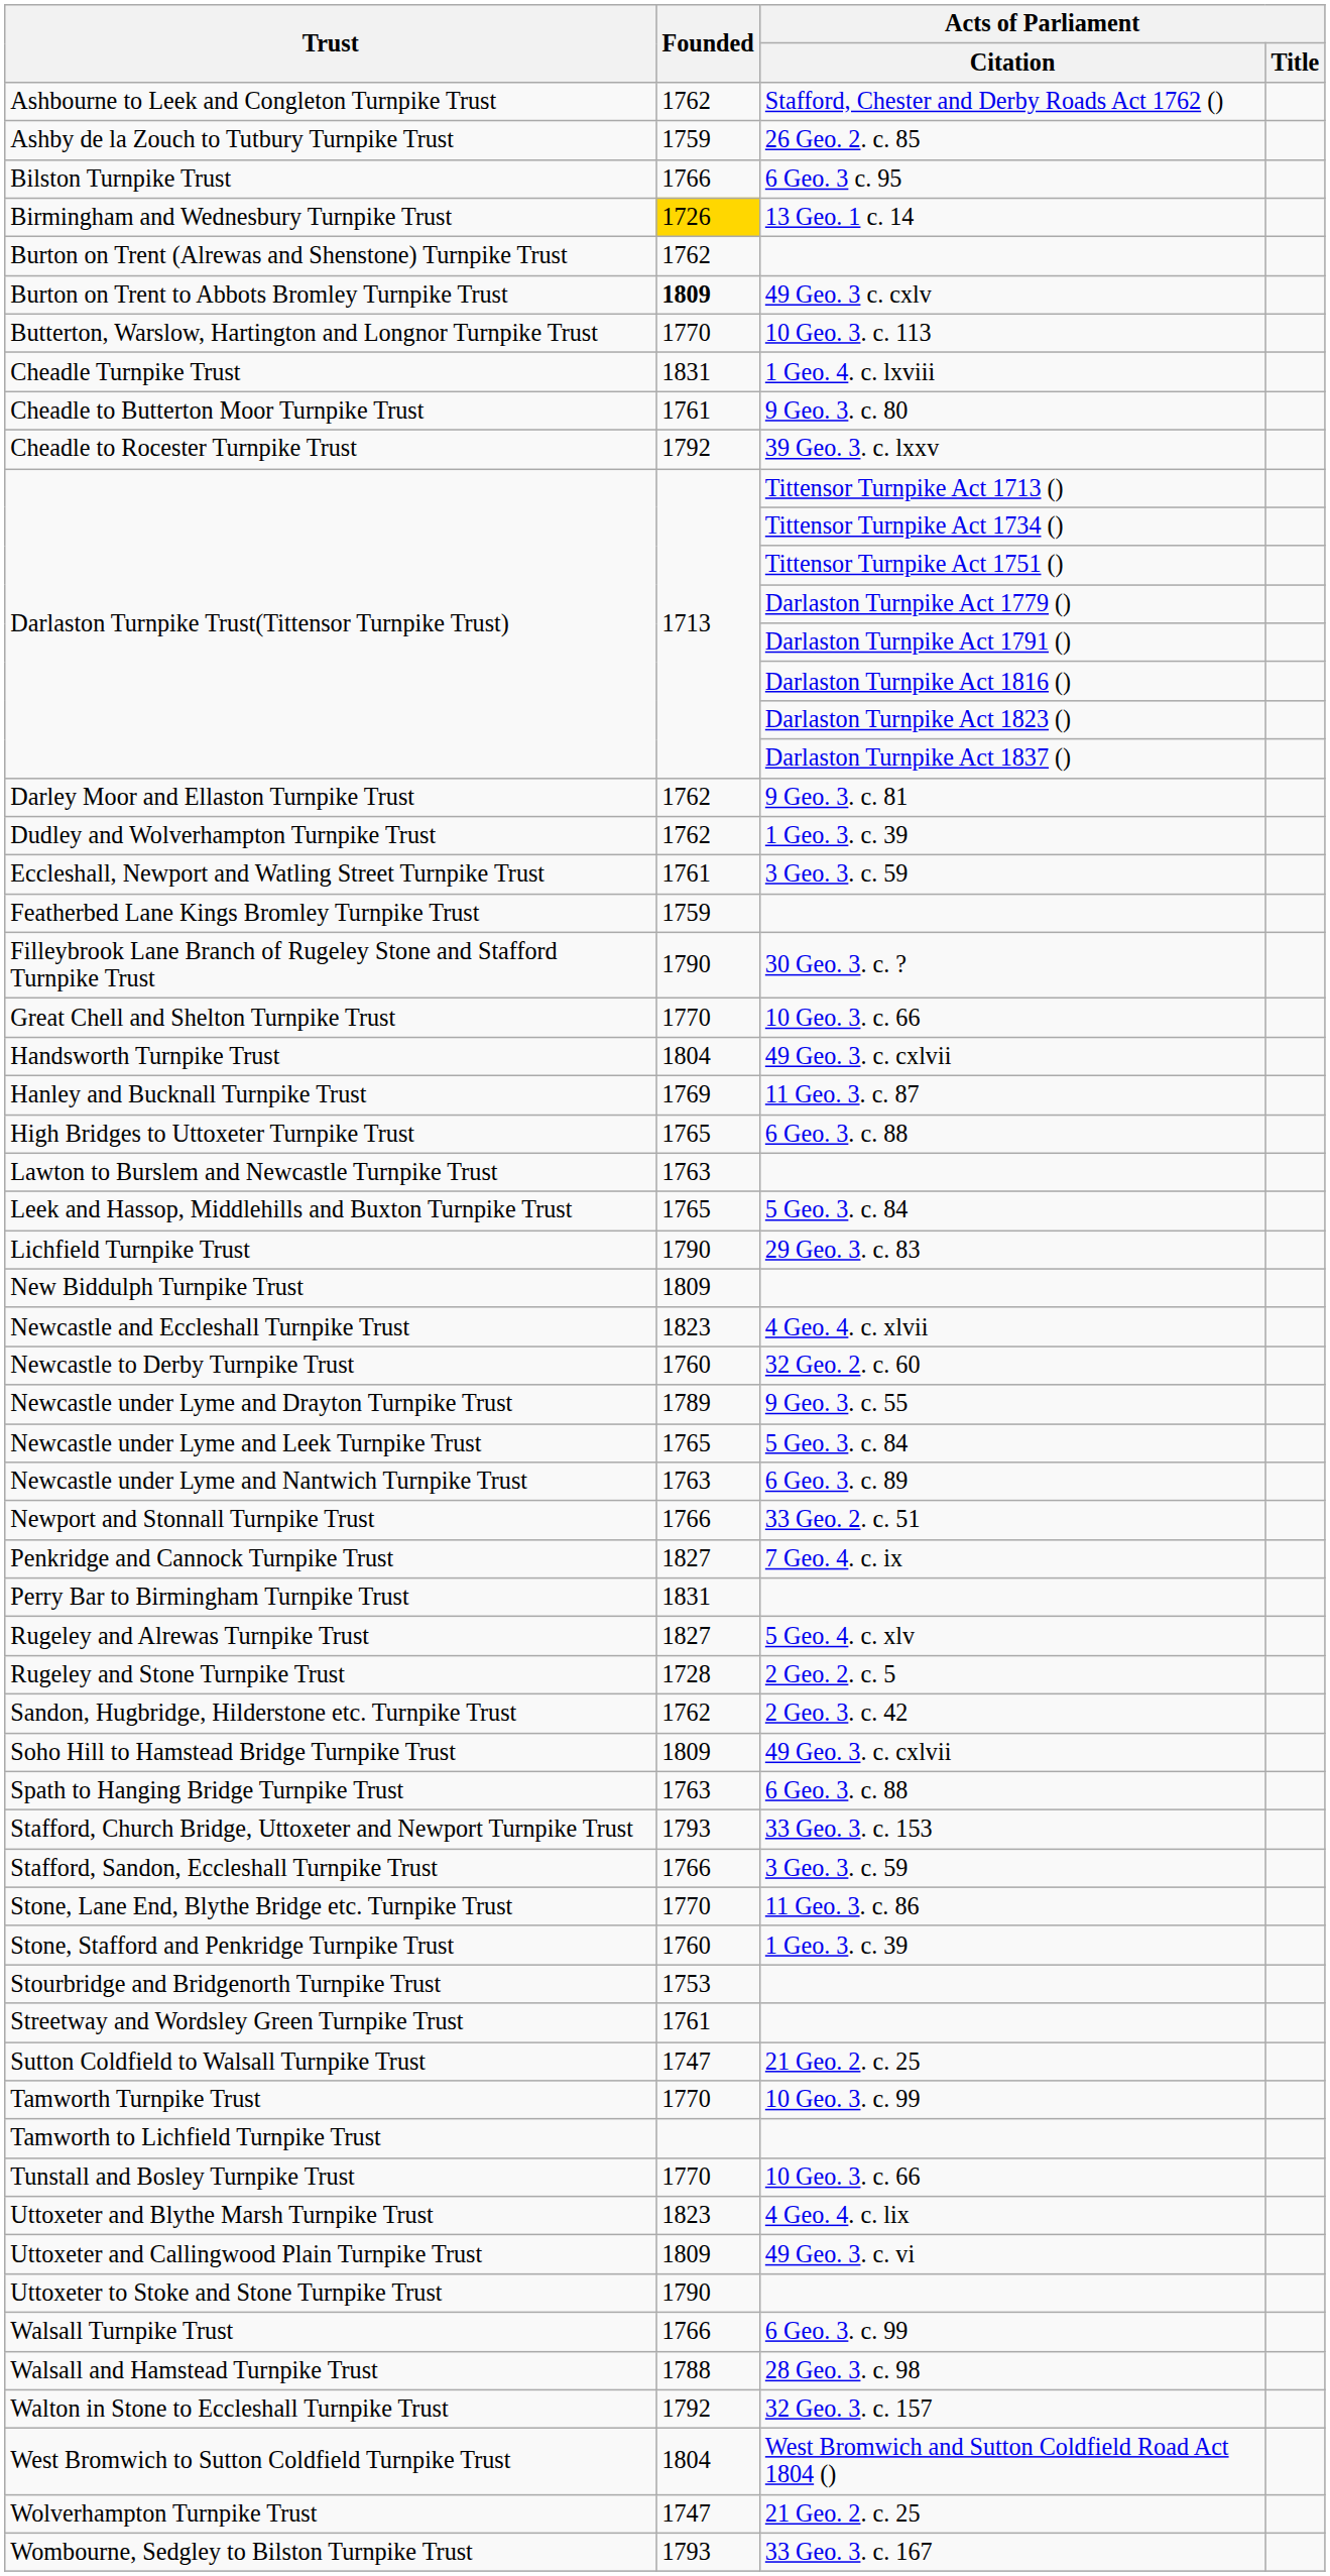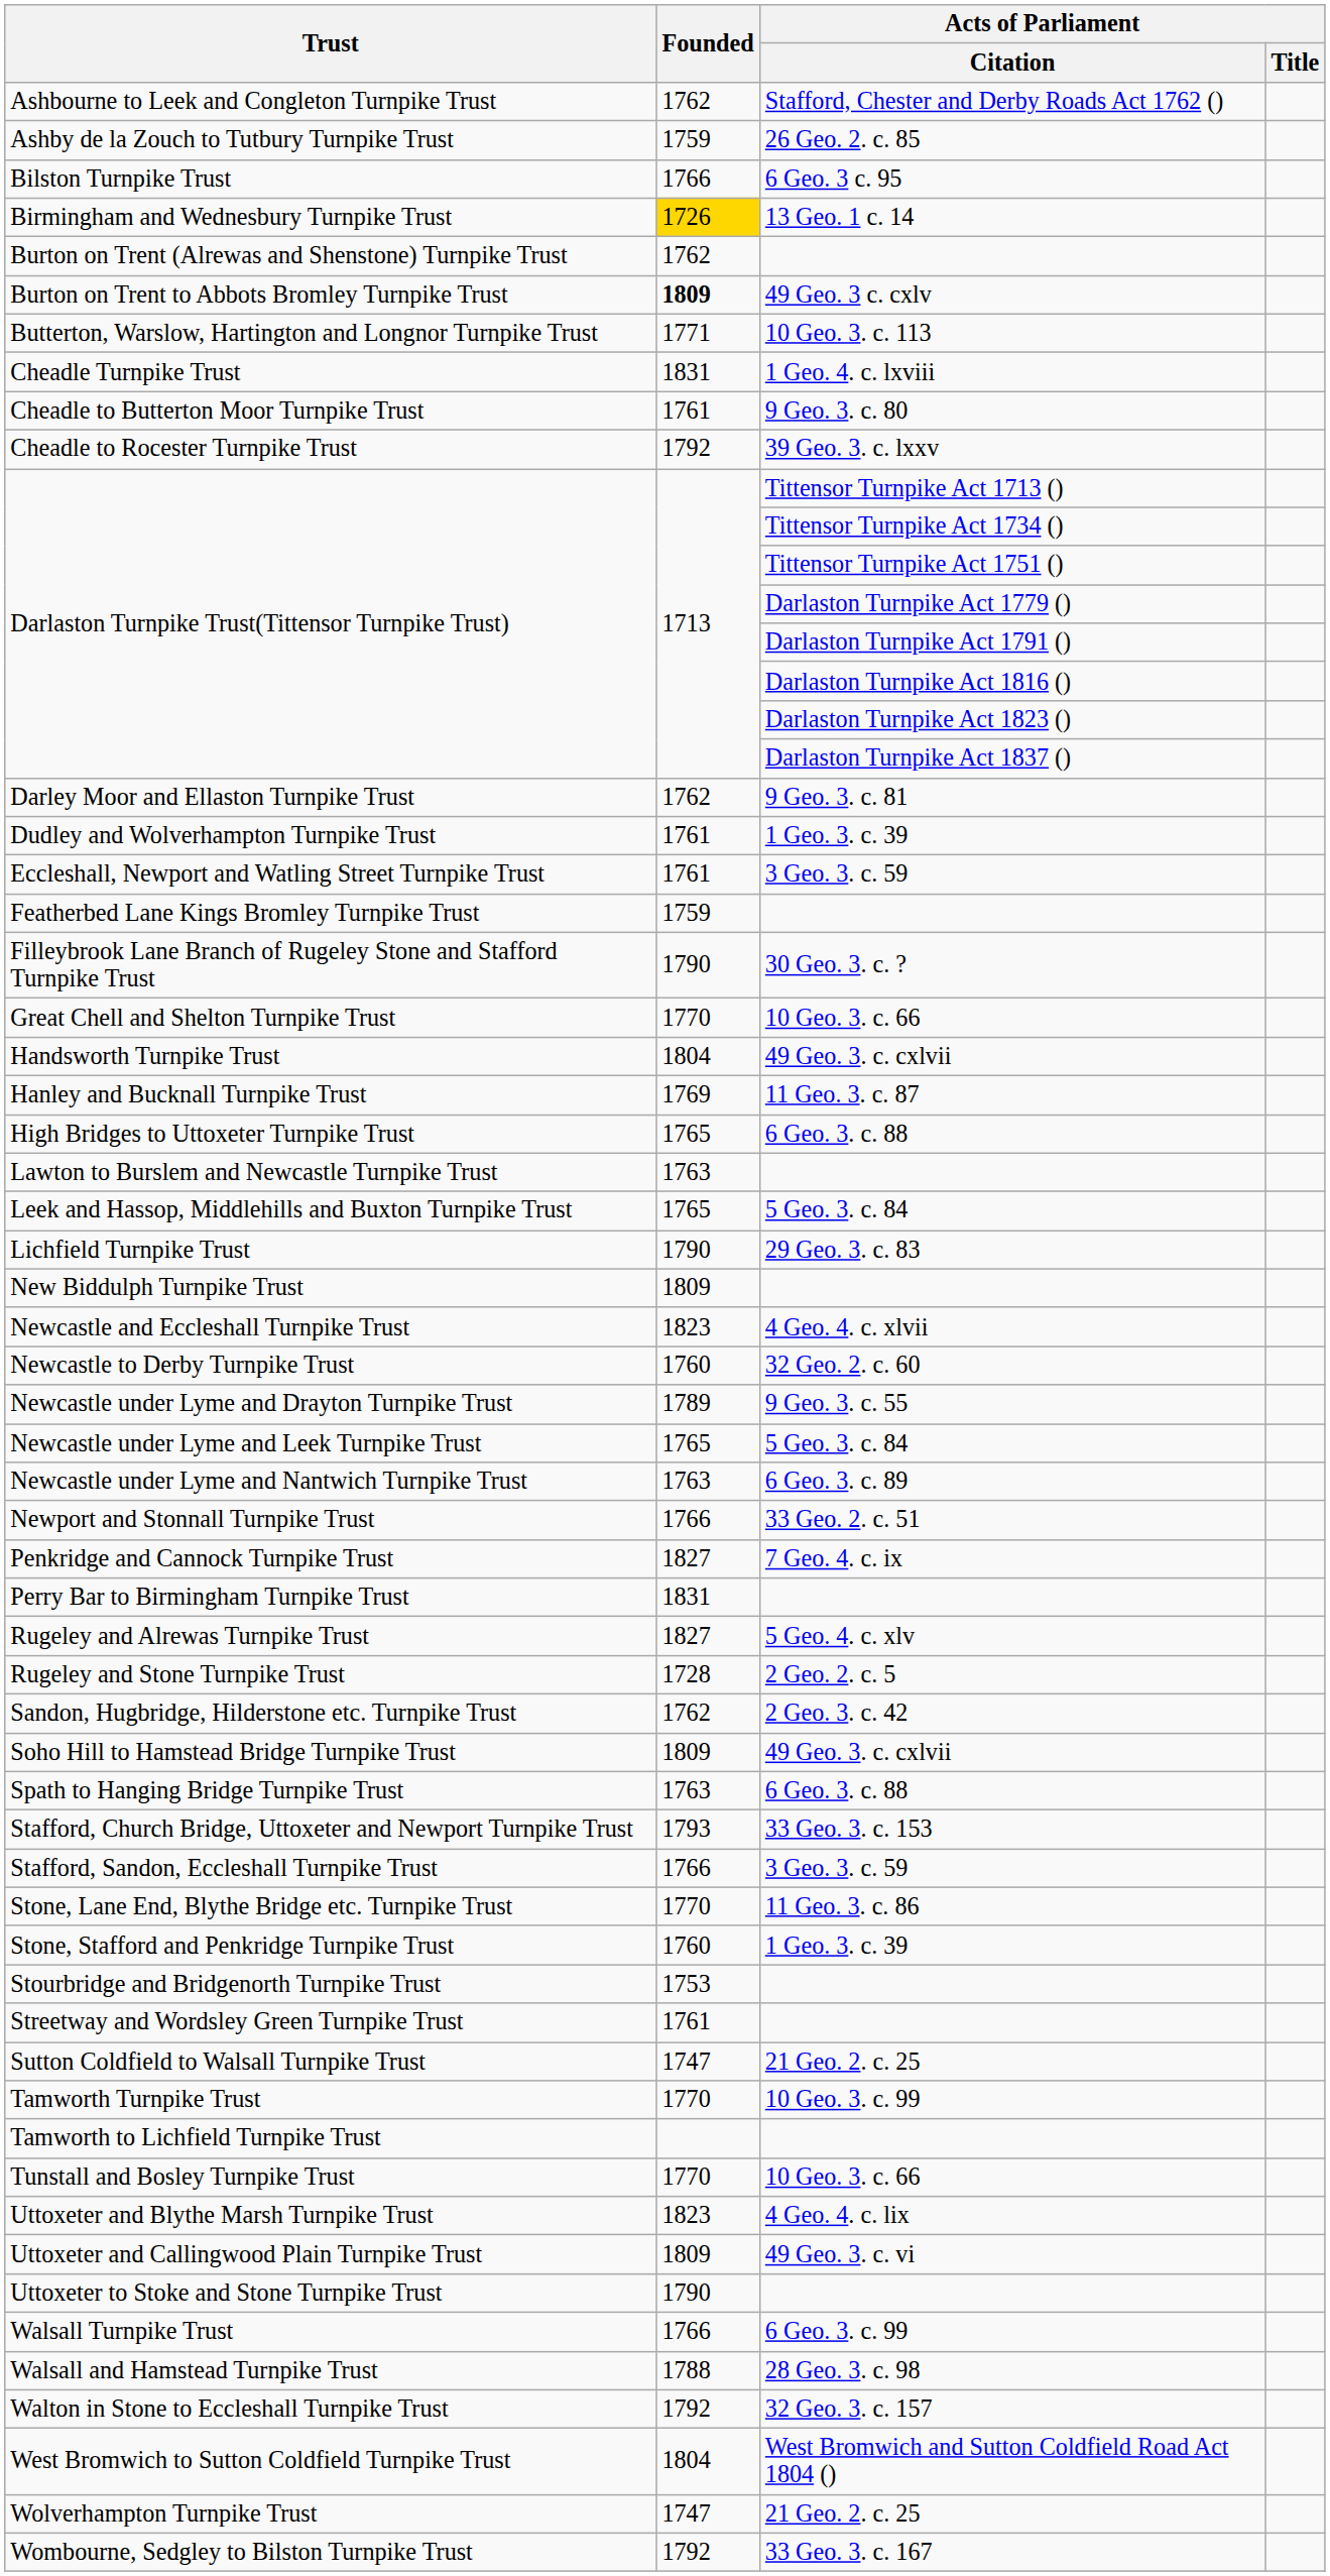 <table class="wikitable sortable">
 <tr>
 <th rowspan=2>Trust</th>
 <th rowspan=2>Founded</th>
 <th colspan=2>Acts of Parliament</th>
 </tr>
 <tr>
 <th>Citation</th>
 <th>Title</th>
 </tr>
 <tr>
 <td>Ashbourne to Leek and Congleton Turnpike Trust</td>
 <td>1762</td>
 <td><a href='#'>Stafford, Chester and Derby Roads Act 1762</a> ()</td>
 <td></td>
 </tr>
 <tr>
 <td>Ashby de la Zouch to Tutbury Turnpike Trust</td>
 <td>1759</td>
 <td><a href='#'>26 Geo. 2</a>. c. 85</td>
 <td></td>
 </tr>
 <tr>
 <td>Bilston Turnpike Trust</td>
 <td>1766</td>
 <td><a href='#'>6 Geo. 3</a> c. 95</td>
 <td></td>
 </tr>
 <tr>
 <td>Birmingham and Wednesbury Turnpike Trust</td>
 <td style="background: gold;">1726</td>
 <td><a href='#'>13 Geo. 1</a> c. 14</td>
 <td></td>
 </tr>
 <tr>
 <td>Burton on Trent (Alrewas and Shenstone) Turnpike Trust</td>
 <td>1762</td>
 <td></td>
 <td></td>
 </tr>
 <tr>
 <td>Burton on Trent to Abbots Bromley Turnpike Trust</td>
 <td><strong>1809</strong></td>
 <td><a href='#'>49 Geo. 3</a> c. cxlv</td>
 <td></td>
 </tr>
 <tr>
 <td>Butterton, Warslow, Hartington and Longnor Turnpike Trust</td>
-<td>1770</td>
+<td>1771</td>
 <td><a href='#'>10 Geo. 3</a>. c. 113</td>
 <td></td>
 </tr>
 <tr>
 <td>Cheadle Turnpike Trust</td>
 <td>1831</td>
 <td><a href='#'>1 Geo. 4</a>. c. lxviii</td>
 <td></td>
 </tr>
 <tr>
 <td>Cheadle to Butterton Moor Turnpike Trust</td>
 <td>1761</td>
 <td><a href='#'>9 Geo. 3</a>. c. 80</td>
 <td></td>
 </tr>
 <tr>
 <td>Cheadle to Rocester Turnpike Trust</td>
 <td>1792</td>
 <td><a href='#'>39 Geo. 3</a>. c. lxxv</td>
 <td></td>
 </tr>
 <tr>
 <td rowspan=8>Darlaston Turnpike Trust(Tittensor Turnpike Trust)</td>
 <td rowspan=8>1713</td>
 <td><a href='#'>Tittensor Turnpike Act 1713</a> ()</td>
 <td></td>
 </tr>
 <tr>
 <td><a href='#'>Tittensor Turnpike Act 1734</a> ()</td>
 <td></td>
 </tr>
 <tr>
 <td><a href='#'>Tittensor Turnpike Act 1751</a> ()</td>
 <td></td>
 </tr>
 <tr>
 <td><a href='#'>Darlaston Turnpike Act 1779</a> ()</td>
 <td></td>
 </tr>
 <tr>
 <td><a href='#'>Darlaston Turnpike Act 1791</a> ()</td>
 <td></td>
 </tr>
 <tr>
 <td><a href='#'>Darlaston Turnpike Act 1816</a> ()</td>
 <td></td>
 </tr>
 <tr>
 <td><a href='#'>Darlaston Turnpike Act 1823</a> ()</td>
 <td></td>
 </tr>
 <tr>
 <td><a href='#'>Darlaston Turnpike Act 1837</a> ()</td>
 <td></td>
 </tr>
 <tr>
 <td>Darley Moor and Ellaston Turnpike Trust</td>
 <td>1762</td>
 <td><a href='#'>9 Geo. 3</a>. c. 81</td>
 <td></td>
 </tr>
 <tr>
 <td>Dudley and Wolverhampton Turnpike Trust</td>
-<td>1762</td>
+<td>1761</td>
 <td><a href='#'>1 Geo. 3</a>. c. 39</td>
 <td></td>
 </tr>
 <tr>
 <td>Eccleshall, Newport and Watling Street Turnpike Trust</td>
 <td>1761</td>
 <td><a href='#'>3 Geo. 3</a>. c. 59</td>
 <td></td>
 </tr>
 <tr>
 <td>Featherbed Lane Kings Bromley Turnpike Trust</td>
 <td>1759</td>
 <td></td>
 <td></td>
 </tr>
 <tr>
 <td>Filleybrook Lane Branch of Rugeley Stone and Stafford Turnpike Trust</td>
 <td>1790</td>
 <td><a href='#'>30 Geo. 3</a>. c. ?</td>
 <td></td>
 </tr>
 <tr>
 <td>Great Chell and Shelton Turnpike Trust</td>
 <td>1770</td>
 <td><a href='#'>10 Geo. 3</a>. c. 66</td>
 <td></td>
 </tr>
 <tr>
 <td>Handsworth Turnpike Trust</td>
 <td>1804</td>
 <td><a href='#'>49 Geo. 3</a>. c. cxlvii</td>
 <td></td>
 </tr>
 <tr>
 <td>Hanley and Bucknall Turnpike Trust</td>
 <td>1769</td>
 <td><a href='#'>11 Geo. 3</a>. c. 87</td>
 <td></td>
 </tr>
 <tr>
 <td>High Bridges to Uttoxeter Turnpike Trust</td>
 <td>1765</td>
 <td><a href='#'>6 Geo. 3</a>. c. 88</td>
 <td></td>
 </tr>
 <tr>
 <td>Lawton to Burslem and Newcastle Turnpike Trust</td>
 <td>1763</td>
 <td></td>
 <td></td>
 </tr>
 <tr>
 <td>Leek and Hassop, Middlehills and Buxton Turnpike Trust</td>
 <td>1765</td>
 <td><a href='#'>5 Geo. 3</a>. c. 84</td>
 <td></td>
 </tr>
 <tr>
 <td>Lichfield Turnpike Trust</td>
 <td>1790</td>
 <td><a href='#'>29 Geo. 3</a>. c. 83</td>
 <td></td>
 </tr>
 <tr>
 <td>New Biddulph Turnpike Trust</td>
 <td>1809</td>
 <td></td>
 <td></td>
 </tr>
 <tr>
 <td>Newcastle and Eccleshall Turnpike Trust</td>
 <td>1823</td>
 <td><a href='#'>4 Geo. 4</a>. c. xlvii</td>
 <td></td>
 </tr>
 <tr>
 <td>Newcastle to Derby Turnpike Trust</td>
 <td>1760</td>
 <td><a href='#'>32 Geo. 2</a>. c. 60</td>
 <td></td>
 </tr>
 <tr>
 <td>Newcastle under Lyme and Drayton Turnpike Trust</td>
 <td>1789</td>
 <td><a href='#'>9 Geo. 3</a>. c. 55</td>
 <td></td>
 </tr>
 <tr>
 <td>Newcastle under Lyme and Leek Turnpike Trust</td>
 <td>1765</td>
 <td><a href='#'>5 Geo. 3</a>. c. 84</td>
 <td></td>
 </tr>
 <tr>
 <td>Newcastle under Lyme and Nantwich Turnpike Trust</td>
 <td>1763</td>
 <td><a href='#'>6 Geo. 3</a>. c. 89</td>
 <td></td>
 </tr>
 <tr>
 <td>Newport and Stonnall Turnpike Trust</td>
 <td>1766</td>
 <td><a href='#'>33 Geo. 2</a>. c. 51</td>
 <td></td>
 </tr>
 <tr>
 <td>Penkridge and Cannock Turnpike Trust</td>
 <td>1827</td>
 <td><a href='#'>7 Geo. 4</a>. c. ix</td>
 <td></td>
 </tr>
 <tr>
 <td>Perry Bar to Birmingham Turnpike Trust</td>
 <td>1831</td>
 <td></td>
 <td></td>
 </tr>
 <tr>
 <td>Rugeley and Alrewas Turnpike Trust</td>
 <td>1827</td>
 <td><a href='#'>5 Geo. 4</a>. c. xlv</td>
 <td></td>
 </tr>
 <tr>
 <td>Rugeley and Stone Turnpike Trust</td>
 <td>1728</td>
 <td><a href='#'>2 Geo. 2</a>. c. 5</td>
 <td></td>
 </tr>
 <tr>
 <td>Sandon, Hugbridge, Hilderstone etc. Turnpike Trust</td>
 <td>1762</td>
 <td><a href='#'>2 Geo. 3</a>. c. 42</td>
 <td></td>
 </tr>
 <tr>
 <td>Soho Hill to Hamstead Bridge Turnpike Trust</td>
 <td>1809</td>
 <td><a href='#'>49 Geo. 3</a>. c. cxlvii</td>
 <td></td>
 </tr>
 <tr>
 <td>Spath to Hanging Bridge Turnpike Trust</td>
 <td>1763</td>
 <td><a href='#'>6 Geo. 3</a>. c. 88</td>
 <td></td>
 </tr>
 <tr>
 <td>Stafford, Church Bridge, Uttoxeter and Newport Turnpike Trust</td>
 <td>1793</td>
 <td><a href='#'>33 Geo. 3</a>. c. 153</td>
 <td></td>
 </tr>
 <tr>
 <td>Stafford, Sandon, Eccleshall Turnpike Trust</td>
 <td>1766</td>
 <td><a href='#'>3 Geo. 3</a>. c. 59</td>
 <td></td>
 </tr>
 <tr>
 <td>Stone, Lane End, Blythe Bridge etc. Turnpike Trust</td>
 <td>1770</td>
 <td><a href='#'>11 Geo. 3</a>. c. 86</td>
 <td></td>
 </tr>
 <tr>
 <td>Stone, Stafford and Penkridge Turnpike Trust</td>
 <td>1760</td>
 <td><a href='#'>1 Geo. 3</a>. c. 39</td>
 <td></td>
 </tr>
 <tr>
 <td>Stourbridge and Bridgenorth Turnpike Trust</td>
 <td>1753</td>
 <td></td>
 <td></td>
 </tr>
 <tr>
 <td>Streetway and Wordsley Green Turnpike Trust</td>
 <td>1761</td>
 <td></td>
 <td></td>
 </tr>
 <tr>
 <td>Sutton Coldfield to Walsall Turnpike Trust</td>
 <td>1747</td>
 <td><a href='#'>21 Geo. 2</a>. c. 25</td>
 <td></td>
 </tr>
 <tr>
 <td>Tamworth Turnpike Trust</td>
 <td>1770</td>
 <td><a href='#'>10 Geo. 3</a>. c. 99</td>
 <td></td>
 </tr>
 <tr>
 <td>Tamworth to Lichfield Turnpike Trust</td>
 <td></td>
 <td></td>
 <td></td>
 </tr>
 <tr>
 <td>Tunstall and Bosley Turnpike Trust</td>
 <td>1770</td>
 <td><a href='#'>10 Geo. 3</a>. c. 66</td>
 <td></td>
 </tr>
 <tr>
 <td>Uttoxeter and Blythe Marsh Turnpike Trust</td>
 <td>1823</td>
 <td><a href='#'>4 Geo. 4</a>. c. lix</td>
 <td></td>
 </tr>
 <tr>
 <td>Uttoxeter and Callingwood Plain Turnpike Trust</td>
 <td>1809</td>
 <td><a href='#'>49 Geo. 3</a>. c. vi</td>
 <td></td>
 </tr>
 <tr>
 <td>Uttoxeter to Stoke and Stone Turnpike Trust</td>
 <td>1790</td>
 <td></td>
 <td></td>
 </tr>
 <tr>
 <td>Walsall Turnpike Trust</td>
 <td>1766</td>
 <td><a href='#'>6 Geo. 3</a>. c. 99</td>
 <td></td>
 </tr>
 <tr>
 <td>Walsall and Hamstead Turnpike Trust</td>
 <td>1788</td>
 <td><a href='#'>28 Geo. 3</a>. c. 98</td>
 <td></td>
 </tr>
 <tr>
 <td>Walton in Stone to Eccleshall Turnpike Trust</td>
 <td>1792</td>
 <td><a href='#'>32 Geo. 3</a>. c. 157</td>
 <td></td>
 </tr>
 <tr>
 <td>West Bromwich to Sutton Coldfield Turnpike Trust</td>
 <td>1804</td>
 <td><a href='#'>West Bromwich and Sutton Coldfield Road Act 1804</a> ()</td>
 <td></td>
 </tr>
 <tr>
 <td>Wolverhampton Turnpike Trust</td>
 <td>1747</td>
 <td><a href='#'>21 Geo. 2</a>. c. 25</td>
 <td></td>
 </tr>
 <tr>
 <td>Wombourne, Sedgley to Bilston Turnpike Trust</td>
-<td>1793</td>
+<td>1792</td>
 <td><a href='#'>33 Geo. 3</a>. c. 167</td>
 <td></td>
 </tr>
 </table>
